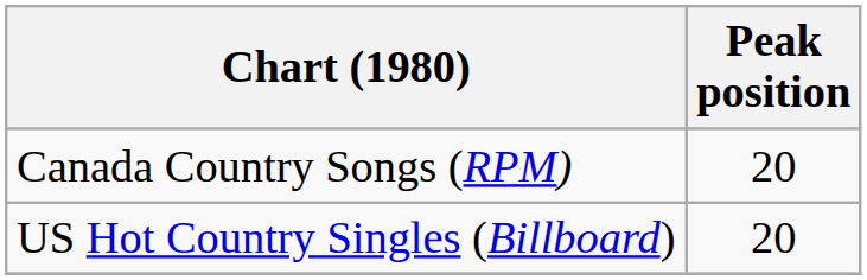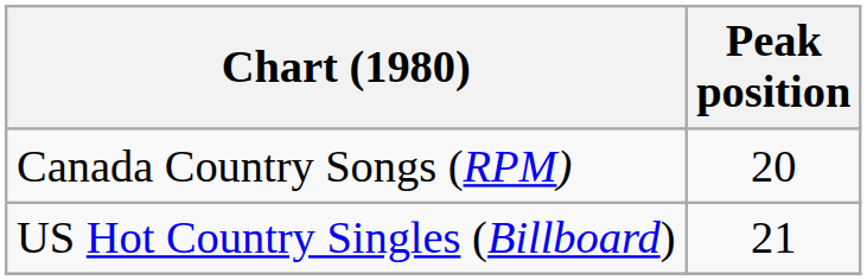 <table class="wikitable">
 <tr>
 <th>Chart (1980)</th>
 <th>Peak<br>position</th>
 </tr>
 <tr>
 <td>Canada Country Songs (<em><a href='#'>RPM</a>)</em></td>
 <td align="center">20</td>
 </tr>
 <tr>
 <td>US <a href='#'>Hot Country Singles</a> (<em><a href='#'>Billboard</a></em>)</td>
-<td align="center">20</td>
+<td align="center">21</td>
 </tr>
 <tr>
 </tr>
 </table>
